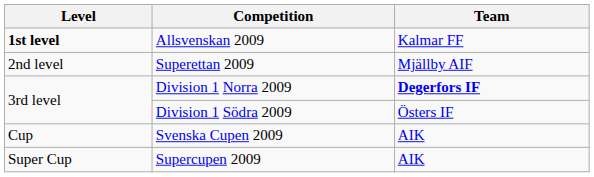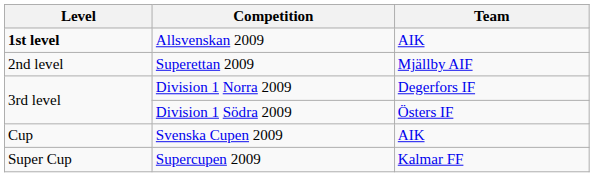 <table class="wikitable" style="text-align: left;">
 <tr>
 <th style="width: 150px;">Level</th>
 <th style="width: 250px;">Competition</th>
 <th style="width: 200px;">Team</th>
 </tr>
 <tr>
 <td><strong>1st level</strong></td>
 <td><a href='#'>Allsvenskan</a> 2009</td>
-<td><a href='#'>Kalmar FF</a></td>
+<td><a href='#'>AIK</a></td>
 </tr>
 <tr>
 <td>2nd level</td>
 <td><a href='#'>Superettan</a> 2009</td>
 <td><a href='#'>Mjällby AIF</a></td>
 </tr>
 <tr>
 <td rowspan="2">3rd level</td>
 <td><a href='#'>Division 1</a> <a href='#'>Norra</a> 2009</td>
-<td><strong><a href='#'>Degerfors IF</a></strong></td>
+<td><a href='#'>Degerfors IF</a></td>
 </tr>
 <tr>
 <td><a href='#'>Division 1</a> <a href='#'>Södra</a> 2009</td>
 <td><a href='#'>Östers IF</a></td>
 </tr>
 <tr>
 <td>Cup</td>
 <td><a href='#'>Svenska Cupen</a> 2009</td>
 <td><a href='#'>AIK</a></td>
 </tr>
 <tr>
 <td>Super Cup</td>
 <td><a href='#'>Supercupen</a> 2009</td>
-<td><a href='#'>AIK</a></td>
+<td><a href='#'>Kalmar FF</a></td>
 </tr>
 </table>
